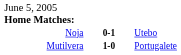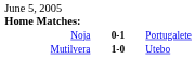 <table width=100% cellspacing=1>
 <tr>
 <th width=20%></th>
 <th width=12%></th>
 <th width=20%></th>
 <th></th>
 </tr>
 <tr>
 <td>June 5, 2005<br><strong>Home Matches:</strong></td>
 </tr>
 <tr style=font-size:90%>
 <td align=right><a href='#'>Noja</a></td>
 <td align=center><strong>0-1</strong></td>
-<td><a href='#'>Utebo</a></td>
+<td><a href='#'>Portugalete</a></td>
 </tr>
 <tr style=font-size:90%>
 <td align=right><a href='#'>Mutilvera</a></td>
 <td align=center><strong>1-0</strong></td>
-<td><a href='#'>Portugalete</a></td>
+<td><a href='#'>Utebo</a></td>
 </tr>
 </table>
